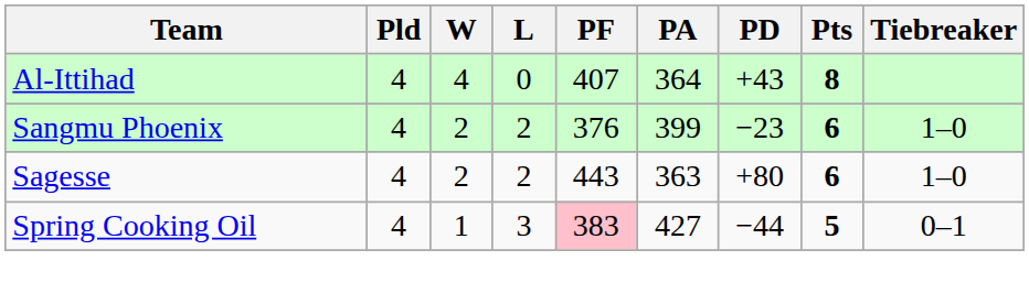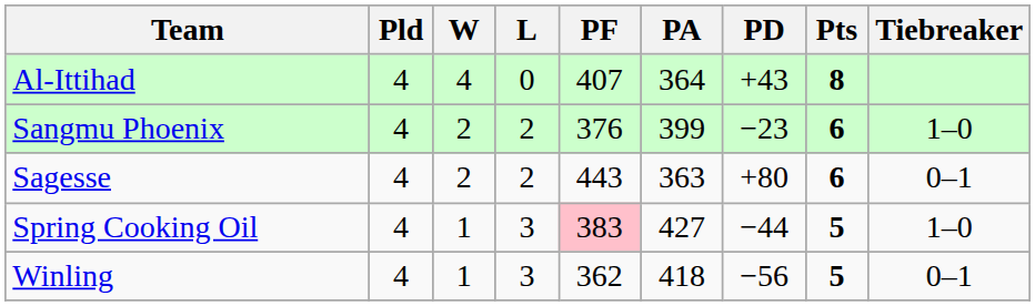 <table class="wikitable" style="text-align:center;">
 <tr>
 <th width=180>Team</th>
 <th width=25>Pld</th>
 <th width=25>W</th>
 <th width=25>L</th>
 <th width=35>PF</th>
 <th width=35>PA</th>
 <th width=35>PD</th>
 <th width=25>Pts</th>
 <th width=50>Tiebreaker</th>
 </tr>
 <tr bgcolor="#ccffcc">
 <td align="left"> <a href='#'>Al-Ittihad</a></td>
 <td>4</td>
 <td>4</td>
 <td>0</td>
 <td>407</td>
 <td>364</td>
 <td>+43</td>
 <td><strong>8</strong></td>
 <td></td>
 </tr>
 <tr bgcolor="#ccffcc">
 <td align="left"> <a href='#'>Sangmu Phoenix</a></td>
 <td>4</td>
 <td>2</td>
 <td>2</td>
 <td>376</td>
 <td>399</td>
 <td>−23</td>
 <td><strong>6</strong></td>
 <td>1–0</td>
 </tr>
 <tr>
 <td align="left"> <a href='#'>Sagesse</a></td>
 <td>4</td>
 <td>2</td>
 <td>2</td>
 <td>443</td>
 <td>363</td>
 <td>+80</td>
 <td><strong>6</strong></td>
-<td>1–0</td>
+<td>0–1</td>
 </tr>
 <tr>
 <td align="left"> <a href='#'>Spring Cooking Oil</a></td>
 <td>4</td>
 <td>1</td>
 <td>3</td>
 <td style="background: pink;">383</td>
 <td>427</td>
 <td>−44</td>
 <td><strong>5</strong></td>
+<td>1–0</td>
+</tr>
+<tr>
+<td align="left"> <a href='#'>Winling</a></td>
+<td>4</td>
+<td>1</td>
+<td>3</td>
+<td>362</td>
+<td>418</td>
+<td>−56</td>
+<td><strong>5</strong></td>
 <td>0–1</td>
 </tr>
 </table>
